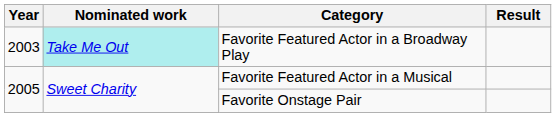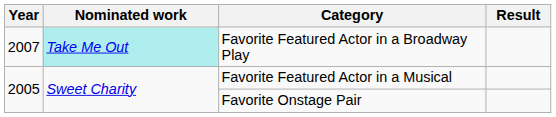 <table class=wikitable>
 <tr>
 <th width=4%>Year</th>
 <th width=33%>Nominated work</th>
 <th width=51%>Category</th>
 <th width=12%>Result</th>
 </tr>
 <tr>
-<td>2003</td>
+<td>2007</td>
 <td style="background: paleturquoise;"><em><a href='#'>Take Me Out</a></em></td>
 <td>Favorite Featured Actor in a Broadway Play</td>
 <td></td>
 </tr>
 <tr>
 <td rowspan=2>2005</td>
 <td rowspan=2><em><a href='#'>Sweet Charity</a></em></td>
 <td>Favorite Featured Actor in a Musical</td>
 <td></td>
 </tr>
 <tr>
 <td>Favorite Onstage Pair</td>
 <td></td>
 </tr>
 </table>
